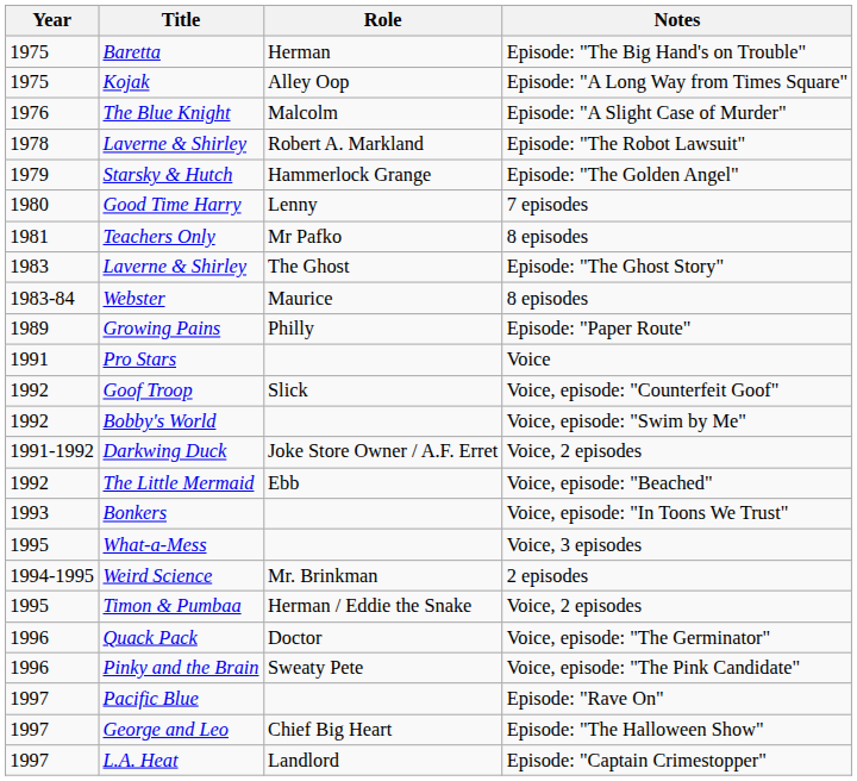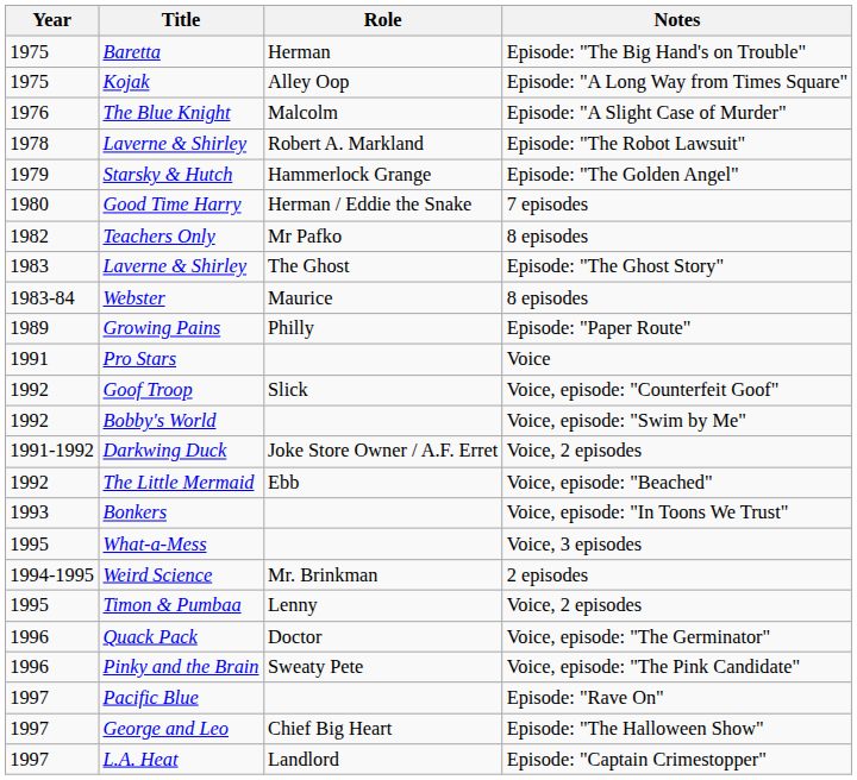 <table class="wikitable sortable plainrowheaders" style="white-space:nowrap">
 <tr>
 <th>Year</th>
 <th>Title</th>
 <th>Role</th>
 <th>Notes</th>
 </tr>
 <tr>
 <td>1975</td>
 <td><em><a href='#'>Baretta </a></em></td>
 <td>Herman</td>
 <td>Episode: "The Big Hand's on Trouble"</td>
 </tr>
 <tr>
 <td>1975</td>
 <td><em><a href='#'>Kojak</a></em></td>
 <td>Alley Oop</td>
 <td>Episode: "A Long Way from Times Square"</td>
 </tr>
 <tr>
 <td>1976</td>
 <td><em><a href='#'>The Blue Knight</a></em></td>
 <td>Malcolm</td>
 <td>Episode: "A Slight Case of Murder"</td>
 </tr>
 <tr>
 <td>1978</td>
 <td><em><a href='#'>Laverne & Shirley</a></em></td>
 <td>Robert A. Markland</td>
 <td>Episode: "The Robot Lawsuit"</td>
 </tr>
 <tr>
 <td>1979</td>
 <td><em><a href='#'>Starsky & Hutch</a></em></td>
 <td>Hammerlock Grange</td>
 <td>Episode: "The Golden Angel"</td>
 </tr>
 <tr>
 <td>1980</td>
 <td><em><a href='#'>Good Time Harry</a></em></td>
-<td>Lenny</td>
+<td>Herman / Eddie the Snake</td>
 <td>7 episodes</td>
 </tr>
 <tr>
-<td>1981</td>
+<td>1982</td>
 <td><em><a href='#'>Teachers Only</a></em></td>
 <td>Mr Pafko</td>
 <td>8 episodes</td>
 </tr>
 <tr>
 <td>1983</td>
 <td><em><a href='#'>Laverne & Shirley</a></em></td>
 <td>The Ghost</td>
 <td>Episode: "The Ghost Story"</td>
 </tr>
 <tr>
 <td>1983-84</td>
 <td><em><a href='#'> Webster</a></em></td>
 <td>Maurice</td>
 <td>8 episodes</td>
 </tr>
 <tr>
 <td>1989</td>
 <td><em><a href='#'>Growing Pains</a></em></td>
 <td>Philly</td>
 <td>Episode: "Paper Route"</td>
 </tr>
 <tr>
 <td>1991</td>
 <td><em><a href='#'>Pro Stars</a></em></td>
 <td></td>
 <td>Voice</td>
 </tr>
 <tr>
 <td>1992</td>
 <td><em><a href='#'>Goof Troop</a></em></td>
 <td>Slick</td>
 <td>Voice, episode: "Counterfeit Goof"</td>
 </tr>
 <tr>
 <td>1992</td>
 <td><em><a href='#'>Bobby's World </a></em></td>
 <td></td>
 <td>Voice, episode: "Swim by Me"</td>
 </tr>
 <tr>
 <td>1991-1992</td>
 <td><em><a href='#'>Darkwing Duck</a></em></td>
 <td>Joke Store Owner / A.F. Erret</td>
 <td>Voice, 2 episodes</td>
 </tr>
 <tr>
 <td>1992</td>
 <td><em><a href='#'>The Little Mermaid</a></em></td>
 <td>Ebb</td>
 <td>Voice, episode: "Beached"</td>
 </tr>
 <tr>
 <td>1993</td>
 <td><em><a href='#'>Bonkers</a></em></td>
 <td></td>
 <td>Voice, episode: "In Toons We Trust"</td>
 </tr>
 <tr>
 <td>1995</td>
 <td><em><a href='#'>What-a-Mess</a></em></td>
 <td></td>
 <td>Voice, 3 episodes</td>
 </tr>
 <tr>
 <td>1994-1995</td>
 <td><em><a href='#'>Weird Science</a></em></td>
 <td>Mr. Brinkman</td>
 <td>2 episodes</td>
 </tr>
 <tr>
 <td>1995</td>
 <td><em><a href='#'>Timon & Pumbaa</a></em></td>
-<td>Herman / Eddie the Snake</td>
+<td>Lenny</td>
 <td>Voice, 2 episodes</td>
 </tr>
 <tr>
 <td>1996</td>
 <td><em><a href='#'>Quack Pack</a></em></td>
 <td>Doctor</td>
 <td>Voice, episode: "The Germinator"</td>
 </tr>
 <tr>
 <td>1996</td>
 <td><em><a href='#'>Pinky and the Brain</a></em></td>
 <td>Sweaty Pete</td>
 <td>Voice, episode: "The Pink Candidate"</td>
 </tr>
 <tr>
 <td>1997</td>
 <td><em><a href='#'>Pacific Blue</a></em></td>
 <td></td>
 <td>Episode: "Rave On"</td>
 </tr>
 <tr>
 <td>1997</td>
 <td><em><a href='#'>George and Leo</a></em></td>
 <td>Chief Big Heart</td>
 <td>Episode: "The Halloween Show"</td>
 </tr>
 <tr>
 <td>1997</td>
 <td><em><a href='#'>L.A. Heat</a></em></td>
 <td>Landlord</td>
 <td>Episode: "Captain Crimestopper"</td>
 </tr>
 </table>
